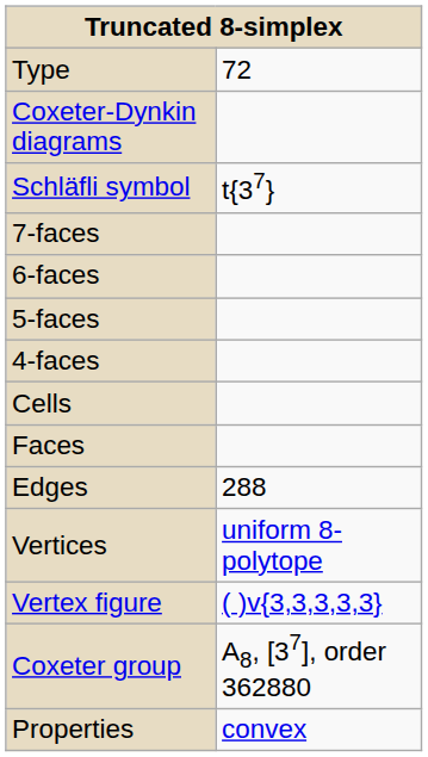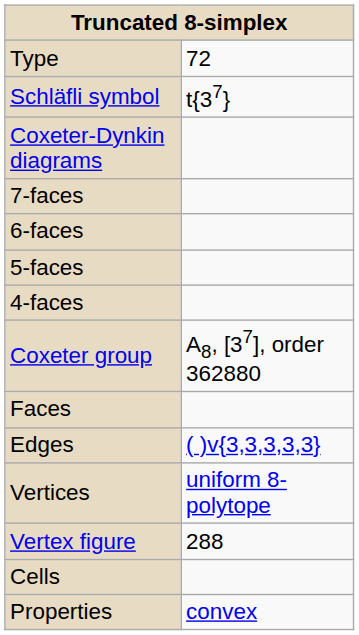 <table class="wikitable" align="right" style="margin-left:10px" width="250">
 <tr>
 <th style="background:#e7dcc3;" colspan="2">Truncated 8-simplex</th>
 </tr>
 <tr>
 <td style="background:#e7dcc3;">Type</td>
 <td>72</td>
 </tr>
 <tr>
+<td style="background:#e7dcc3;"><a href='#'>Schläfli symbol</a></td>
+<td>t{3<sup>7</sup>}</td>
+</tr>
+<tr>
 <td style="background:#e7dcc3;"><a href='#'>Coxeter-Dynkin diagrams</a></td>
 <td></td>
-</tr>
-<tr>
-<td style="background:#e7dcc3;"><a href='#'>Schläfli symbol</a></td>
-<td>t{3<sup>7</sup>}</td>
 </tr>
 <tr>
 <td style="background:#e7dcc3;">7-faces</td>
 <td></td>
 </tr>
 <tr>
 <td style="background:#e7dcc3;">6-faces</td>
 <td></td>
 </tr>
 <tr>
 <td style="background:#e7dcc3;">5-faces</td>
 <td></td>
 </tr>
 <tr>
 <td style="background:#e7dcc3;">4-faces</td>
 <td></td>
 </tr>
 <tr>
-<td style="background:#e7dcc3;">Cells</td>
-<td></td>
+<td style="background:#e7dcc3;"><a href='#'>Coxeter group</a></td>
+<td>A<sub>8</sub>, [3<sup>7</sup>], order 362880</td>
 </tr>
 <tr>
 <td style="background:#e7dcc3;">Faces</td>
 <td></td>
 </tr>
 <tr>
 <td style="background:#e7dcc3;">Edges</td>
-<td>288</td>
+<td><a href='#'>( )v{3,3,3,3,3}</a></td>
 </tr>
 <tr>
 <td style="background:#e7dcc3;">Vertices</td>
 <td><a href='#'>uniform 8-polytope</a></td>
 </tr>
 <tr>
 <td style="background:#e7dcc3;"><a href='#'>Vertex figure</a></td>
-<td><a href='#'>( )v{3,3,3,3,3}</a></td>
+<td>288</td>
 </tr>
 <tr>
-<td style="background:#e7dcc3;"><a href='#'>Coxeter group</a></td>
-<td>A<sub>8</sub>, [3<sup>7</sup>], order 362880</td>
+<td style="background:#e7dcc3;">Cells</td>
+<td></td>
 </tr>
 <tr>
 <td style="background:#e7dcc3;">Properties</td>
 <td><a href='#'>convex</a></td>
 </tr>
 </table>
